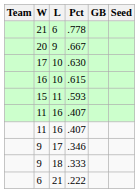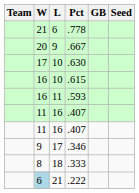 <table class="wikitable">
 <tr>
 <th>Team</th>
 <th>W</th>
 <th>L</th>
 <th>Pct</th>
 <th>GB</th>
 <th>Seed</th>
 </tr>
 <tr bgcolor=ccffcc>
 <td></td>
 <td>21</td>
 <td>6</td>
 <td>.778</td>
 <td></td>
 <td></td>
 </tr>
 <tr bgcolor=ccffcc>
 <td></td>
 <td>20</td>
 <td>9</td>
 <td>.667</td>
 <td></td>
 <td></td>
 </tr>
 <tr bgcolor=ccffcc>
 <td></td>
 <td>17</td>
 <td>10</td>
 <td>.630</td>
 <td></td>
 <td></td>
 </tr>
 <tr bgcolor=ccffcc>
 <td></td>
 <td>16</td>
 <td>10</td>
 <td>.615</td>
 <td></td>
 <td></td>
 </tr>
 <tr bgcolor=ccffcc>
 <td></td>
-<td>15</td>
+<td>16</td>
 <td>11</td>
 <td>.593</td>
 <td></td>
 <td></td>
 </tr>
 <tr bgcolor=ccffcc>
 <td></td>
 <td>11</td>
 <td>16</td>
 <td>.407</td>
 <td></td>
 <td></td>
 </tr>
 <tr>
 <td></td>
 <td>11</td>
 <td>16</td>
 <td>.407</td>
 <td></td>
 <td></td>
 </tr>
 <tr>
 <td></td>
 <td>9</td>
 <td>17</td>
 <td>.346</td>
 <td></td>
 <td></td>
 </tr>
 <tr>
 <td></td>
-<td>9</td>
+<td>8</td>
 <td>18</td>
 <td>.333</td>
 <td></td>
 <td></td>
 </tr>
 <tr>
 <td></td>
-<td>6</td>
+<td style="background: lightblue;">6</td>
 <td>21</td>
 <td>.222</td>
 <td></td>
 <td></td>
 </tr>
 </table>
